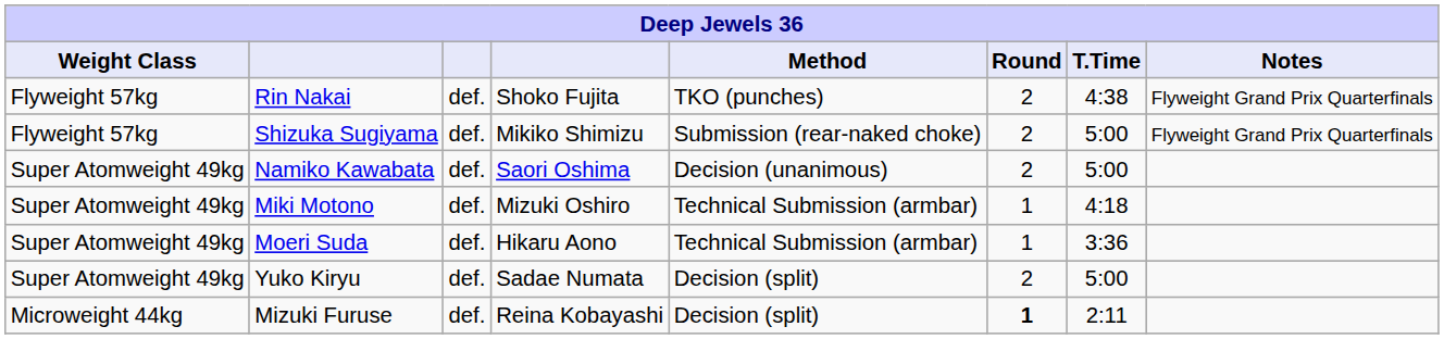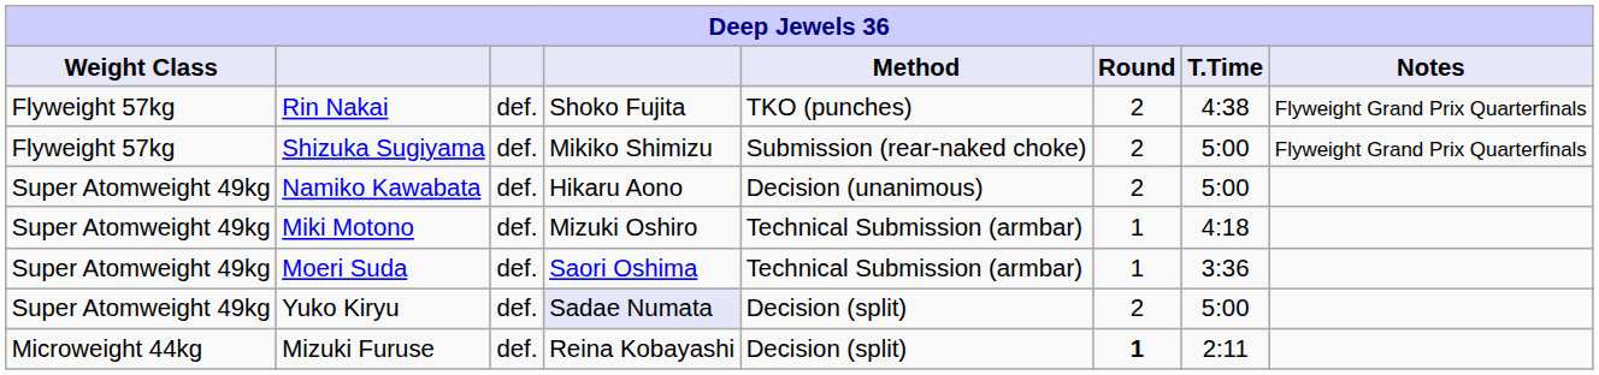 <table class="wikitable" style="font-size: 80%;">
 <tr>
 <th colspan="8" style="background-color: #ccf; color: #000080; text-align: center;"><strong>Deep Jewels 36</strong></th>
 </tr>
 <tr>
 <th colspan="1" style="background-color: #E6E8FA; color: #000000; text-align: center;">Weight Class</th>
 <th colspan="1" style="background-color: #E6E8FA; color: #000000; text-align: center;"></th>
 <th colspan="1" style="background-color: #E6E8FA; color: #000000; text-align: center;"></th>
 <th colspan="1" style="background-color: #E6E8FA; color: #000000; text-align: center;"></th>
 <th colspan="1" style="background-color: #E6E8FA; color: #000000; text-align: center;">Method</th>
 <th colspan="1" style="background-color: #E6E8FA; color: #000000; text-align: center;">Round</th>
 <th colspan="1" style="background-color: #E6E8FA; color: #000000; text-align: center;">T.Time</th>
 <th colspan="1" style="background-color: #E6E8FA; color: #000000; text-align: center;">Notes</th>
 </tr>
 <tr>
 <td>Flyweight 57kg</td>
 <td> <a href='#'>Rin Nakai</a></td>
 <td align="center">def.</td>
 <td> Shoko Fujita</td>
 <td>TKO (punches)</td>
 <td align="center">2</td>
 <td align="center">4:38</td>
 <td><small>Flyweight Grand Prix Quarterfinals</small></td>
 </tr>
 <tr>
 <td>Flyweight 57kg</td>
 <td> <a href='#'>Shizuka Sugiyama</a></td>
 <td align="center">def.</td>
 <td> Mikiko Shimizu</td>
 <td>Submission (rear-naked choke)</td>
 <td align="center">2</td>
 <td align="center">5:00</td>
 <td><small>Flyweight Grand Prix Quarterfinals</small></td>
 </tr>
 <tr>
 <td>Super Atomweight 49kg</td>
 <td> <a href='#'>Namiko Kawabata</a></td>
 <td align=center>def.</td>
-<td> <a href='#'>Saori Oshima</a></td>
+<td> Hikaru Aono</td>
 <td>Decision (unanimous)</td>
 <td align="center">2</td>
 <td align="center">5:00</td>
 <td></td>
 </tr>
 <tr>
 <td>Super Atomweight 49kg</td>
 <td> <a href='#'>Miki Motono</a></td>
 <td align=center>def.</td>
 <td> Mizuki Oshiro</td>
 <td>Technical Submission (armbar)</td>
 <td align=center>1</td>
 <td align=center>4:18</td>
 <td></td>
 </tr>
 <tr>
 <td>Super Atomweight 49kg</td>
 <td> <a href='#'>Moeri Suda</a></td>
 <td align=center>def.</td>
-<td> Hikaru Aono</td>
+<td> <a href='#'>Saori Oshima</a></td>
 <td>Technical Submission (armbar)</td>
 <td align=center>1</td>
 <td align=center>3:36</td>
 <td></td>
 </tr>
 <tr>
 <td>Super Atomweight 49kg</td>
 <td> Yuko Kiryu</td>
 <td align=center>def.</td>
-<td> Sadae Numata</td>
+<td style="background: lavender;"> Sadae Numata</td>
 <td>Decision (split)</td>
 <td align="center">2</td>
 <td align="center">5:00</td>
 <td></td>
 </tr>
 <tr>
 <td>Microweight 44kg</td>
 <td> Mizuki Furuse</td>
 <td align=center>def.</td>
 <td> Reina Kobayashi</td>
 <td>Decision (split)</td>
 <td align=center><strong>1</strong></td>
 <td align=center>2:11</td>
 <td></td>
 </tr>
 </table>
